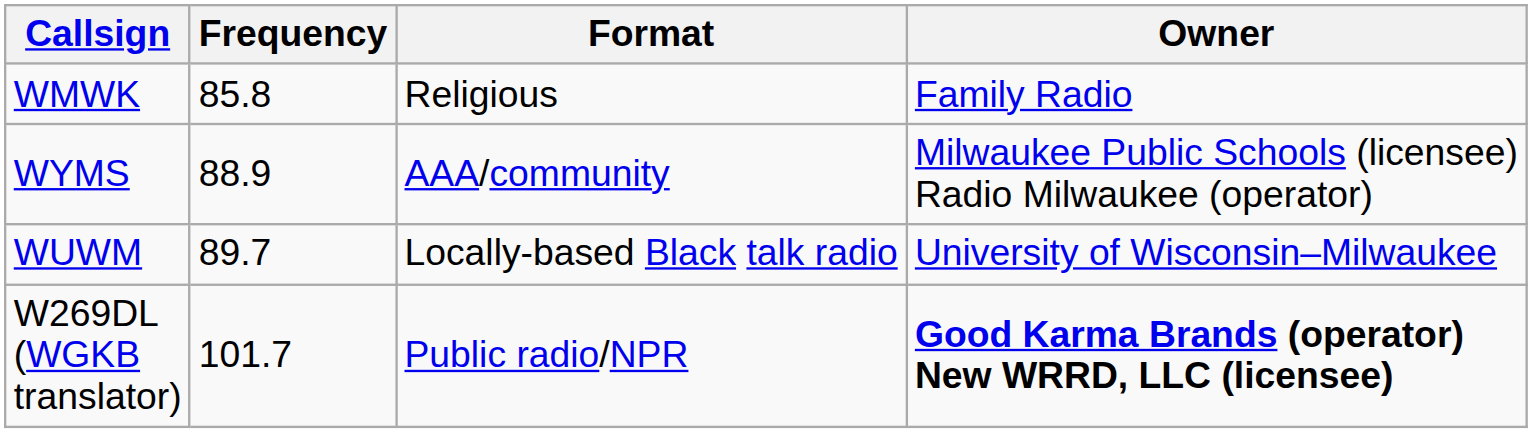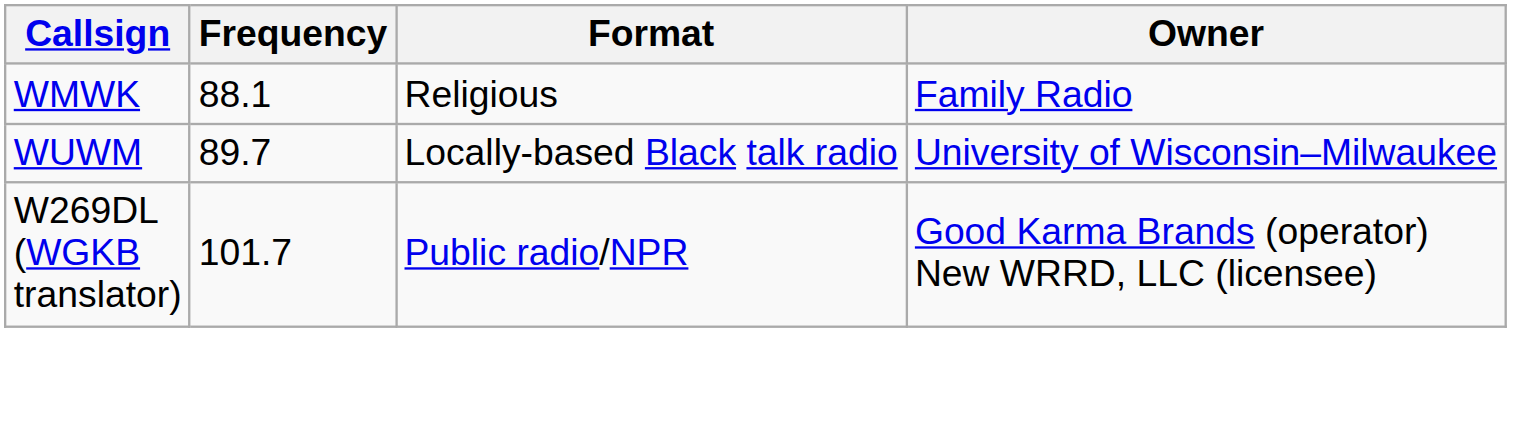 <table class="wikitable">
 <tr>
 <th><a href='#'>Callsign</a></th>
 <th>Frequency</th>
 <th>Format</th>
 <th>Owner</th>
 </tr>
 <tr>
 <td><a href='#'>WMWK</a></td>
-<td>85.8</td>
+<td>88.1</td>
 <td>Religious</td>
 <td><a href='#'>Family Radio</a></td>
-</tr>
-<tr>
-<td><a href='#'>WYMS</a></td>
-<td>88.9</td>
-<td><a href='#'>AAA</a>/<a href='#'>community</a></td>
-<td><a href='#'>Milwaukee Public Schools</a> (licensee)<br>Radio Milwaukee (operator)</td>
 </tr>
 <tr>
 <td><a href='#'>WUWM</a></td>
 <td>89.7</td>
 <td>Locally-based <a href='#'>Black</a> <a href='#'>talk radio</a></td>
 <td><a href='#'>University of Wisconsin–Milwaukee</a></td>
 </tr>
 <tr>
 <td>W269DL<br>(<a href='#'>WGKB</a><br>translator)</td>
 <td>101.7</td>
 <td><a href='#'>Public radio</a>/<a href='#'>NPR</a></td>
-<td><strong><a href='#'>Good Karma Brands</a> (operator)<br>New WRRD, LLC (licensee)</strong></td>
+<td><a href='#'>Good Karma Brands</a> (operator)<br>New WRRD, LLC (licensee)</td>
 </tr>
 </table>
